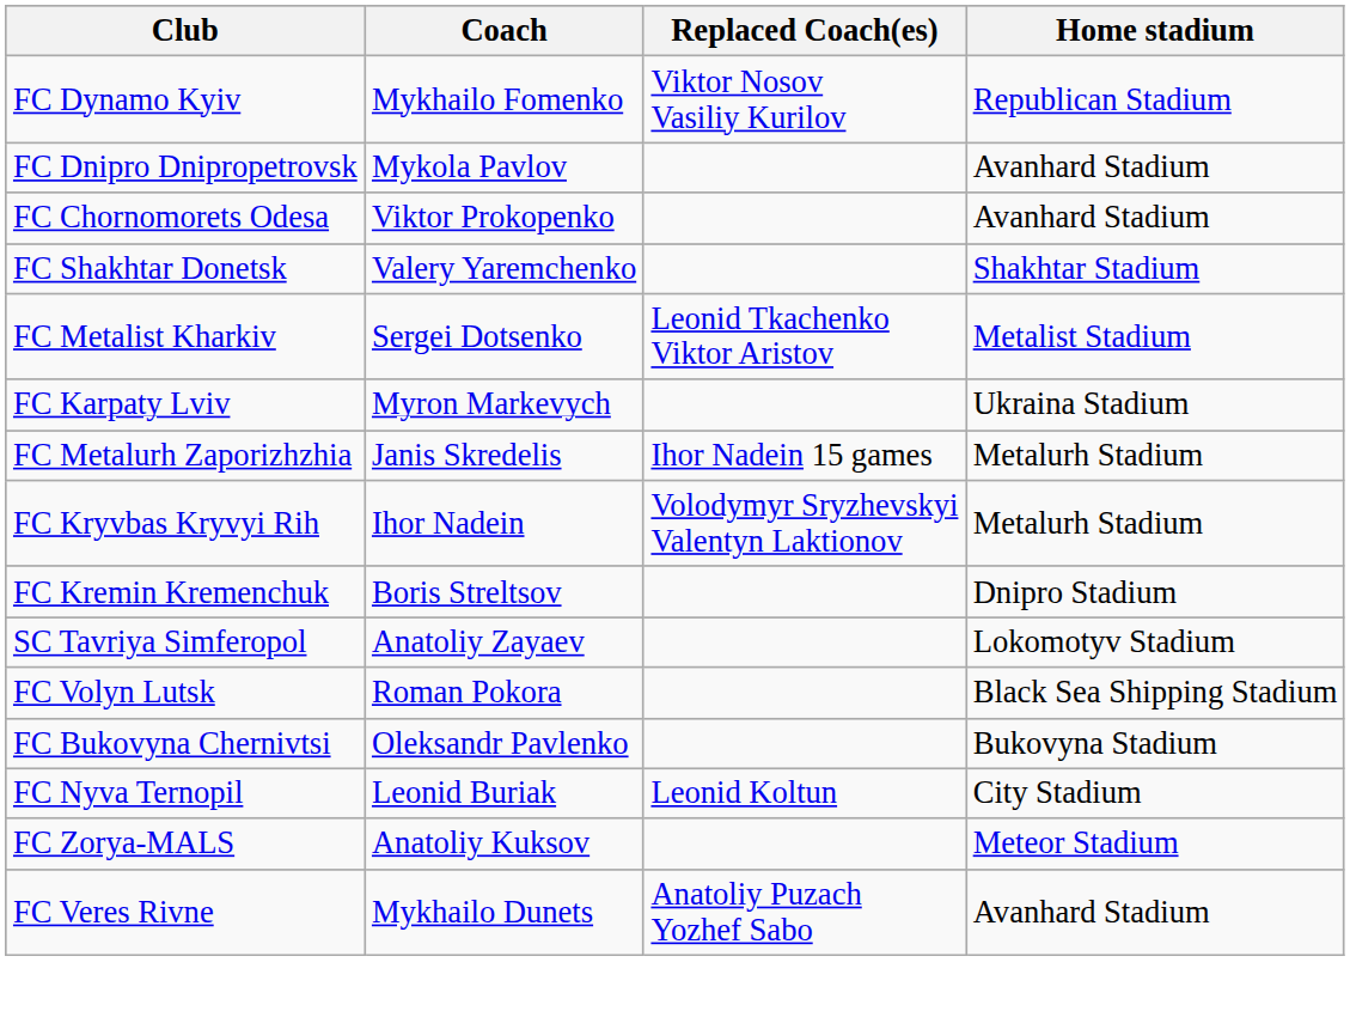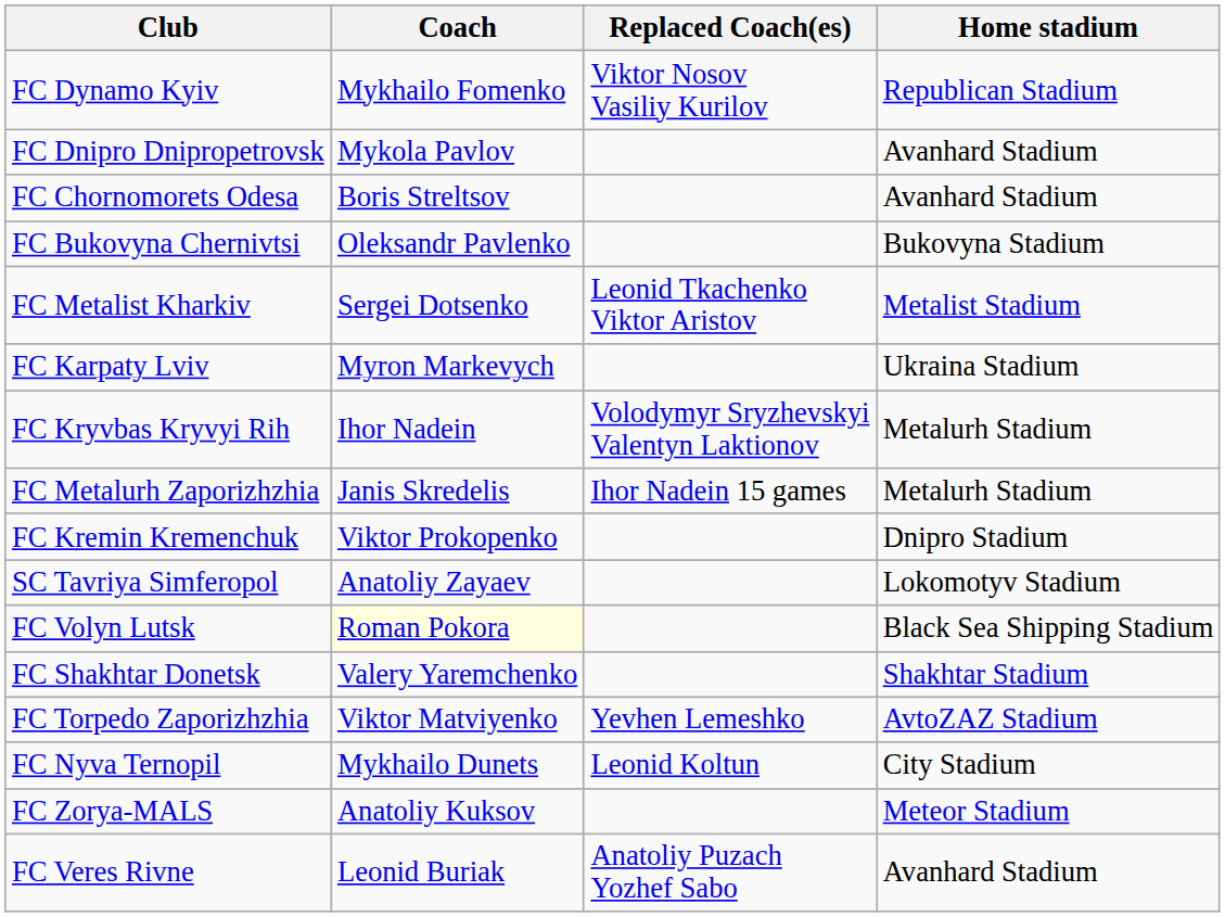 <table class="wikitable">
 <tr>
 <th>Club</th>
 <th>Coach</th>
 <th>Replaced Coach(es)</th>
 <th>Home stadium</th>
 </tr>
 <tr>
 <td><a href='#'>FC Dynamo Kyiv</a></td>
 <td> <a href='#'>Mykhailo Fomenko</a></td>
 <td> <a href='#'>Viktor Nosov</a> <br>  <a href='#'>Vasiliy Kurilov</a></td>
 <td><a href='#'>Republican Stadium</a></td>
 </tr>
 <tr>
 <td><a href='#'>FC Dnipro Dnipropetrovsk</a></td>
 <td> <a href='#'>Mykola Pavlov</a></td>
 <td></td>
 <td>Avanhard Stadium</td>
 </tr>
 <tr>
 <td><a href='#'>FC Chornomorets Odesa</a></td>
-<td> <a href='#'>Viktor Prokopenko</a></td>
+<td> <a href='#'>Boris Streltsov</a></td>
 <td></td>
 <td>Avanhard Stadium</td>
 </tr>
 <tr>
-<td><a href='#'>FC Shakhtar Donetsk</a></td>
-<td> <a href='#'>Valery Yaremchenko</a></td>
+<td><a href='#'>FC Bukovyna Chernivtsi</a></td>
+<td> <a href='#'>Oleksandr Pavlenko</a></td>
 <td></td>
-<td><a href='#'>Shakhtar Stadium</a></td>
+<td>Bukovyna Stadium</td>
 </tr>
 <tr>
 <td><a href='#'>FC Metalist Kharkiv</a></td>
 <td> <a href='#'>Sergei Dotsenko</a></td>
 <td> <a href='#'>Leonid Tkachenko</a>  <br>  <a href='#'>Viktor Aristov</a></td>
 <td><a href='#'>Metalist Stadium</a></td>
 </tr>
 <tr>
 <td><a href='#'>FC Karpaty Lviv</a></td>
 <td> <a href='#'>Myron Markevych</a></td>
 <td></td>
 <td>Ukraina Stadium</td>
 </tr>
 <tr>
+<td><a href='#'>FC Kryvbas Kryvyi Rih</a></td>
+<td> <a href='#'>Ihor Nadein</a></td>
+<td> <a href='#'>Volodymyr Sryzhevskyi</a> <br>  <a href='#'>Valentyn Laktionov</a></td>
+<td>Metalurh Stadium</td>
+</tr>
+<tr>
 <td><a href='#'>FC Metalurh Zaporizhzhia</a></td>
 <td> <a href='#'>Janis Skredelis</a></td>
 <td> <a href='#'>Ihor Nadein</a> 15 games</td>
 <td>Metalurh Stadium</td>
 </tr>
 <tr>
-<td><a href='#'>FC Kryvbas Kryvyi Rih</a></td>
-<td> <a href='#'>Ihor Nadein</a></td>
-<td> <a href='#'>Volodymyr Sryzhevskyi</a> <br>  <a href='#'>Valentyn Laktionov</a></td>
-<td>Metalurh Stadium</td>
-</tr>
-<tr>
 <td><a href='#'>FC Kremin Kremenchuk</a></td>
-<td> <a href='#'>Boris Streltsov</a></td>
+<td> <a href='#'>Viktor Prokopenko</a></td>
 <td></td>
 <td>Dnipro Stadium</td>
 </tr>
 <tr>
 <td><a href='#'>SC Tavriya Simferopol</a></td>
 <td> <a href='#'>Anatoliy Zayaev</a></td>
 <td></td>
 <td>Lokomotyv Stadium</td>
 </tr>
 <tr>
 <td><a href='#'>FC Volyn Lutsk</a></td>
-<td> <a href='#'>Roman Pokora</a></td>
+<td style="background: lightyellow;"> <a href='#'>Roman Pokora</a></td>
 <td></td>
 <td>Black Sea Shipping Stadium</td>
 </tr>
 <tr>
-<td><a href='#'>FC Bukovyna Chernivtsi</a></td>
-<td> <a href='#'>Oleksandr Pavlenko</a></td>
+<td><a href='#'>FC Shakhtar Donetsk</a></td>
+<td> <a href='#'>Valery Yaremchenko</a></td>
 <td></td>
-<td>Bukovyna Stadium</td>
+<td><a href='#'>Shakhtar Stadium</a></td>
+</tr>
+<tr>
+<td><a href='#'>FC Torpedo Zaporizhzhia</a></td>
+<td> <a href='#'>Viktor Matviyenko</a></td>
+<td> <a href='#'>Yevhen Lemeshko</a></td>
+<td><a href='#'>AvtoZAZ Stadium</a></td>
 </tr>
 <tr>
 <td><a href='#'>FC Nyva Ternopil</a></td>
-<td> <a href='#'>Leonid Buriak</a></td>
+<td> <a href='#'>Mykhailo Dunets</a></td>
 <td> <a href='#'>Leonid Koltun</a></td>
 <td>City Stadium</td>
 </tr>
 <tr>
 <td><a href='#'>FC Zorya-MALS</a></td>
 <td> <a href='#'>Anatoliy Kuksov</a></td>
 <td></td>
 <td><a href='#'>Meteor Stadium</a></td>
 </tr>
 <tr>
 <td><a href='#'>FC Veres Rivne</a></td>
-<td> <a href='#'>Mykhailo Dunets</a></td>
+<td> <a href='#'>Leonid Buriak</a></td>
 <td> <a href='#'>Anatoliy Puzach</a> <br>  <a href='#'>Yozhef Sabo</a></td>
 <td>Avanhard Stadium</td>
 </tr>
 </table>
